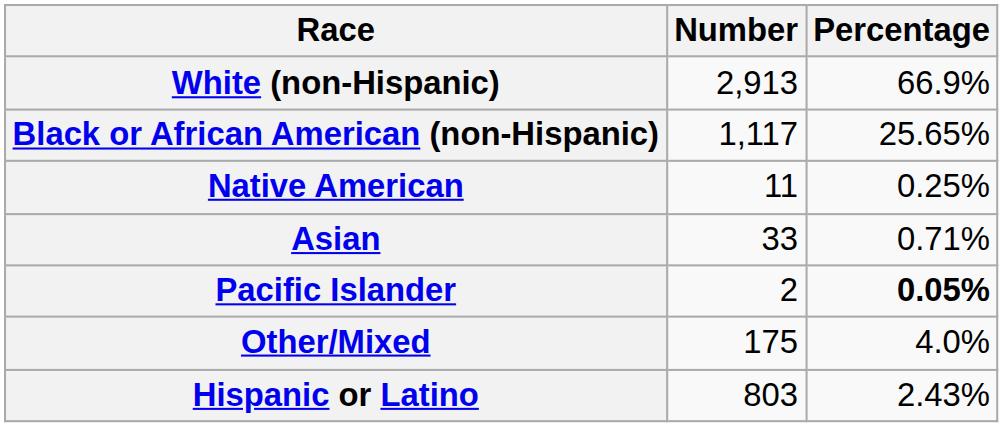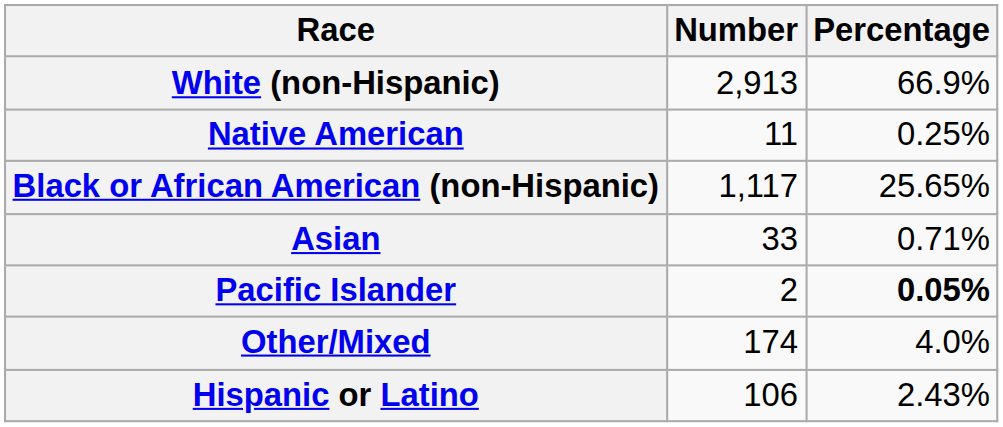 <table class="wikitable" style="text-align:right">
 <tr>
 <th scope="col">Race</th>
 <th scope="col">Number</th>
 <th scope="col">Percentage</th>
 </tr>
 <tr>
 <th scope="row"><a href='#'>White</a> (non-Hispanic)</th>
 <td>2,913</td>
 <td>66.9%</td>
 </tr>
 <tr>
+<th scope="row"><a href='#'>Native American</a></th>
+<td>11</td>
+<td>0.25%</td>
+</tr>
+<tr>
 <th scope="row"><a href='#'>Black or African American</a> (non-Hispanic)</th>
 <td>1,117</td>
 <td>25.65%</td>
-</tr>
-<tr>
-<th scope="row"><a href='#'>Native American</a></th>
-<td>11</td>
-<td>0.25%</td>
 </tr>
 <tr>
 <th scope="row"><a href='#'>Asian</a></th>
 <td>33</td>
 <td>0.71%</td>
 </tr>
 <tr>
 <th scope="row"><a href='#'>Pacific Islander</a></th>
 <td>2</td>
 <td><strong>0.05%</strong></td>
 </tr>
 <tr>
 <th scope="row"><a href='#'>Other/Mixed</a></th>
-<td>175</td>
+<td>174</td>
 <td>4.0%</td>
 </tr>
 <tr>
 <th scope="row"><a href='#'>Hispanic</a> or <a href='#'>Latino</a></th>
-<td>803</td>
+<td>106</td>
 <td>2.43%</td>
 </tr>
 </table>
